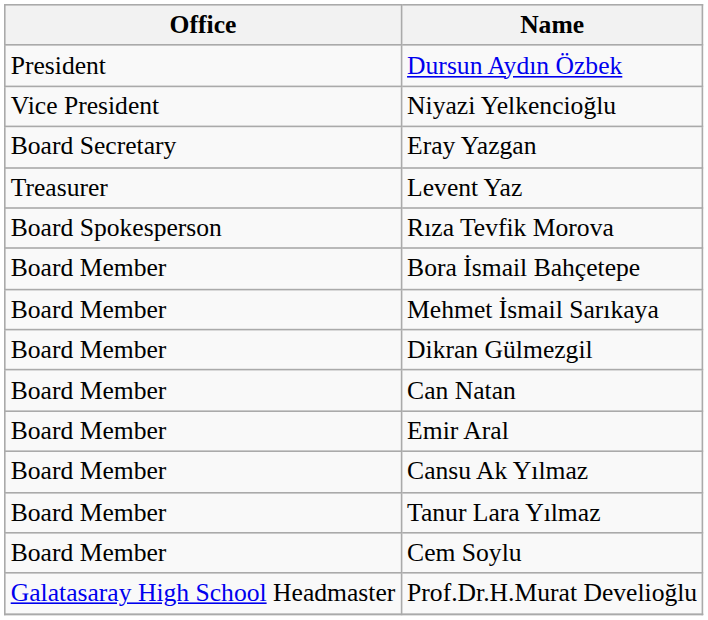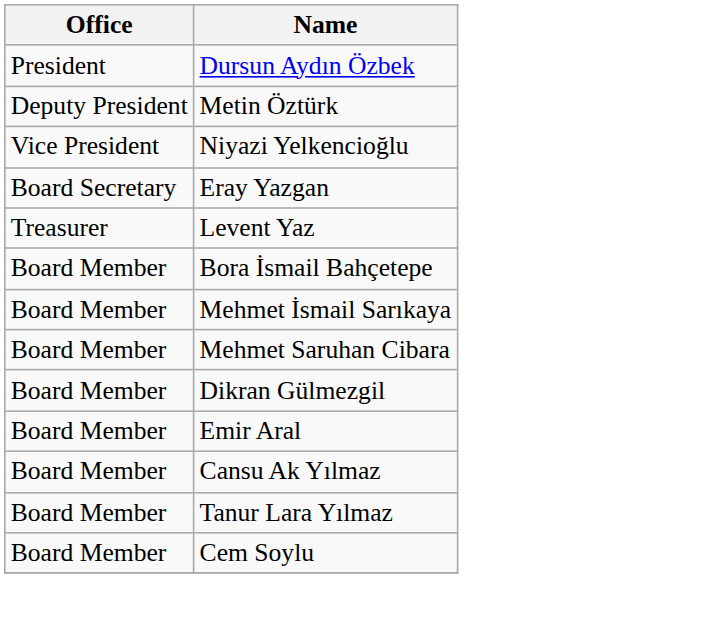 <table class="wikitable">
 <tr>
 <th>Office</th>
 <th>Name</th>
 </tr>
 <tr>
 <td>President</td>
 <td><a href='#'>Dursun Aydın Özbek</a></td>
+</tr>
+<tr>
+<td>Deputy President</td>
+<td>Metin Öztürk</td>
 </tr>
 <tr>
 <td>Vice President</td>
 <td>Niyazi Yelkencioğlu</td>
 </tr>
 <tr>
 <td>Board Secretary</td>
 <td>Eray Yazgan</td>
 </tr>
 <tr>
 <td>Treasurer</td>
 <td>Levent Yaz</td>
 </tr>
 <tr>
-<td>Board Spokesperson</td>
-<td>Rıza Tevfik Morova</td>
-</tr>
-<tr>
 <td>Board Member</td>
 <td>Bora İsmail Bahçetepe</td>
 </tr>
 <tr>
 <td>Board Member</td>
 <td>Mehmet İsmail Sarıkaya</td>
 </tr>
 <tr>
 <td>Board Member</td>
-<td>Dikran Gülmezgil</td>
+<td>Mehmet Saruhan Cibara</td>
 </tr>
 <tr>
 <td>Board Member</td>
-<td>Can Natan</td>
+<td>Dikran Gülmezgil</td>
 </tr>
 <tr>
 <td>Board Member</td>
 <td>Emir Aral</td>
 </tr>
 <tr>
 <td>Board Member</td>
 <td>Cansu Ak Yılmaz</td>
 </tr>
 <tr>
 <td>Board Member</td>
 <td>Tanur Lara Yılmaz</td>
 </tr>
 <tr>
 <td>Board Member</td>
 <td>Cem Soylu</td>
 </tr>
 <tr>
-<td><a href='#'>Galatasaray High School</a> Headmaster</td>
-<td>Prof.Dr.H.Murat Develioğlu</td>
-</tr>
-<tr>
 </tr>
 </table>
